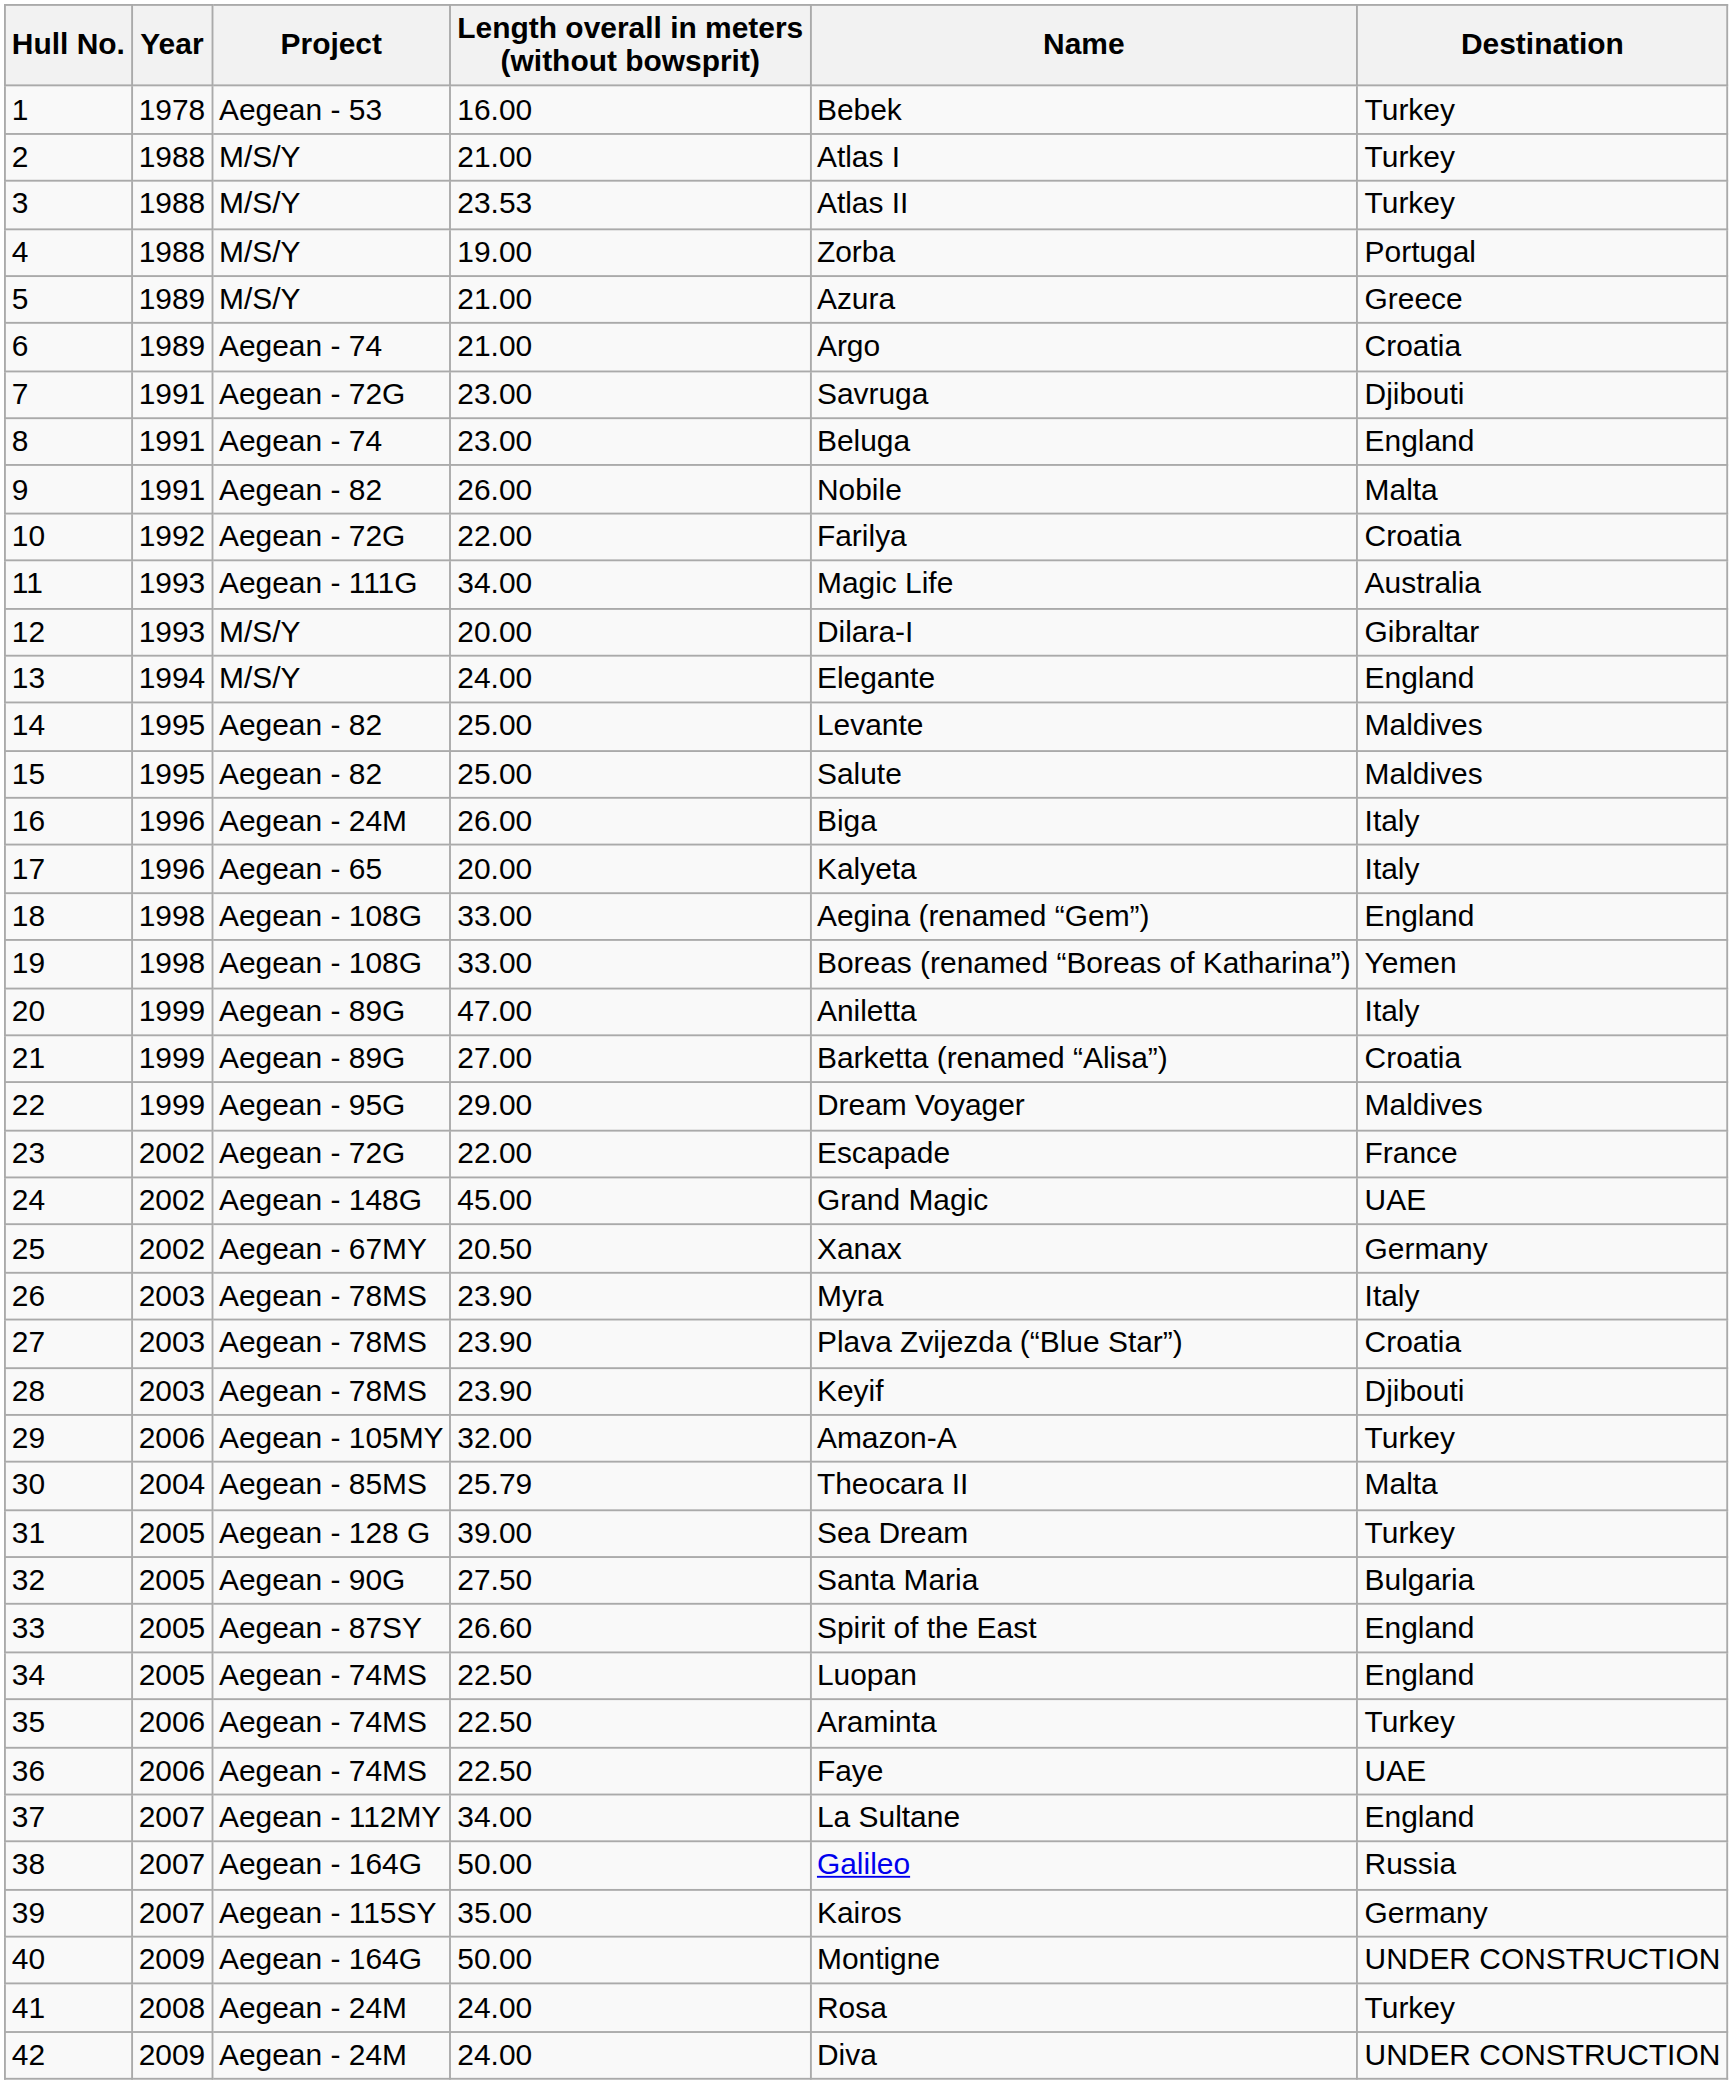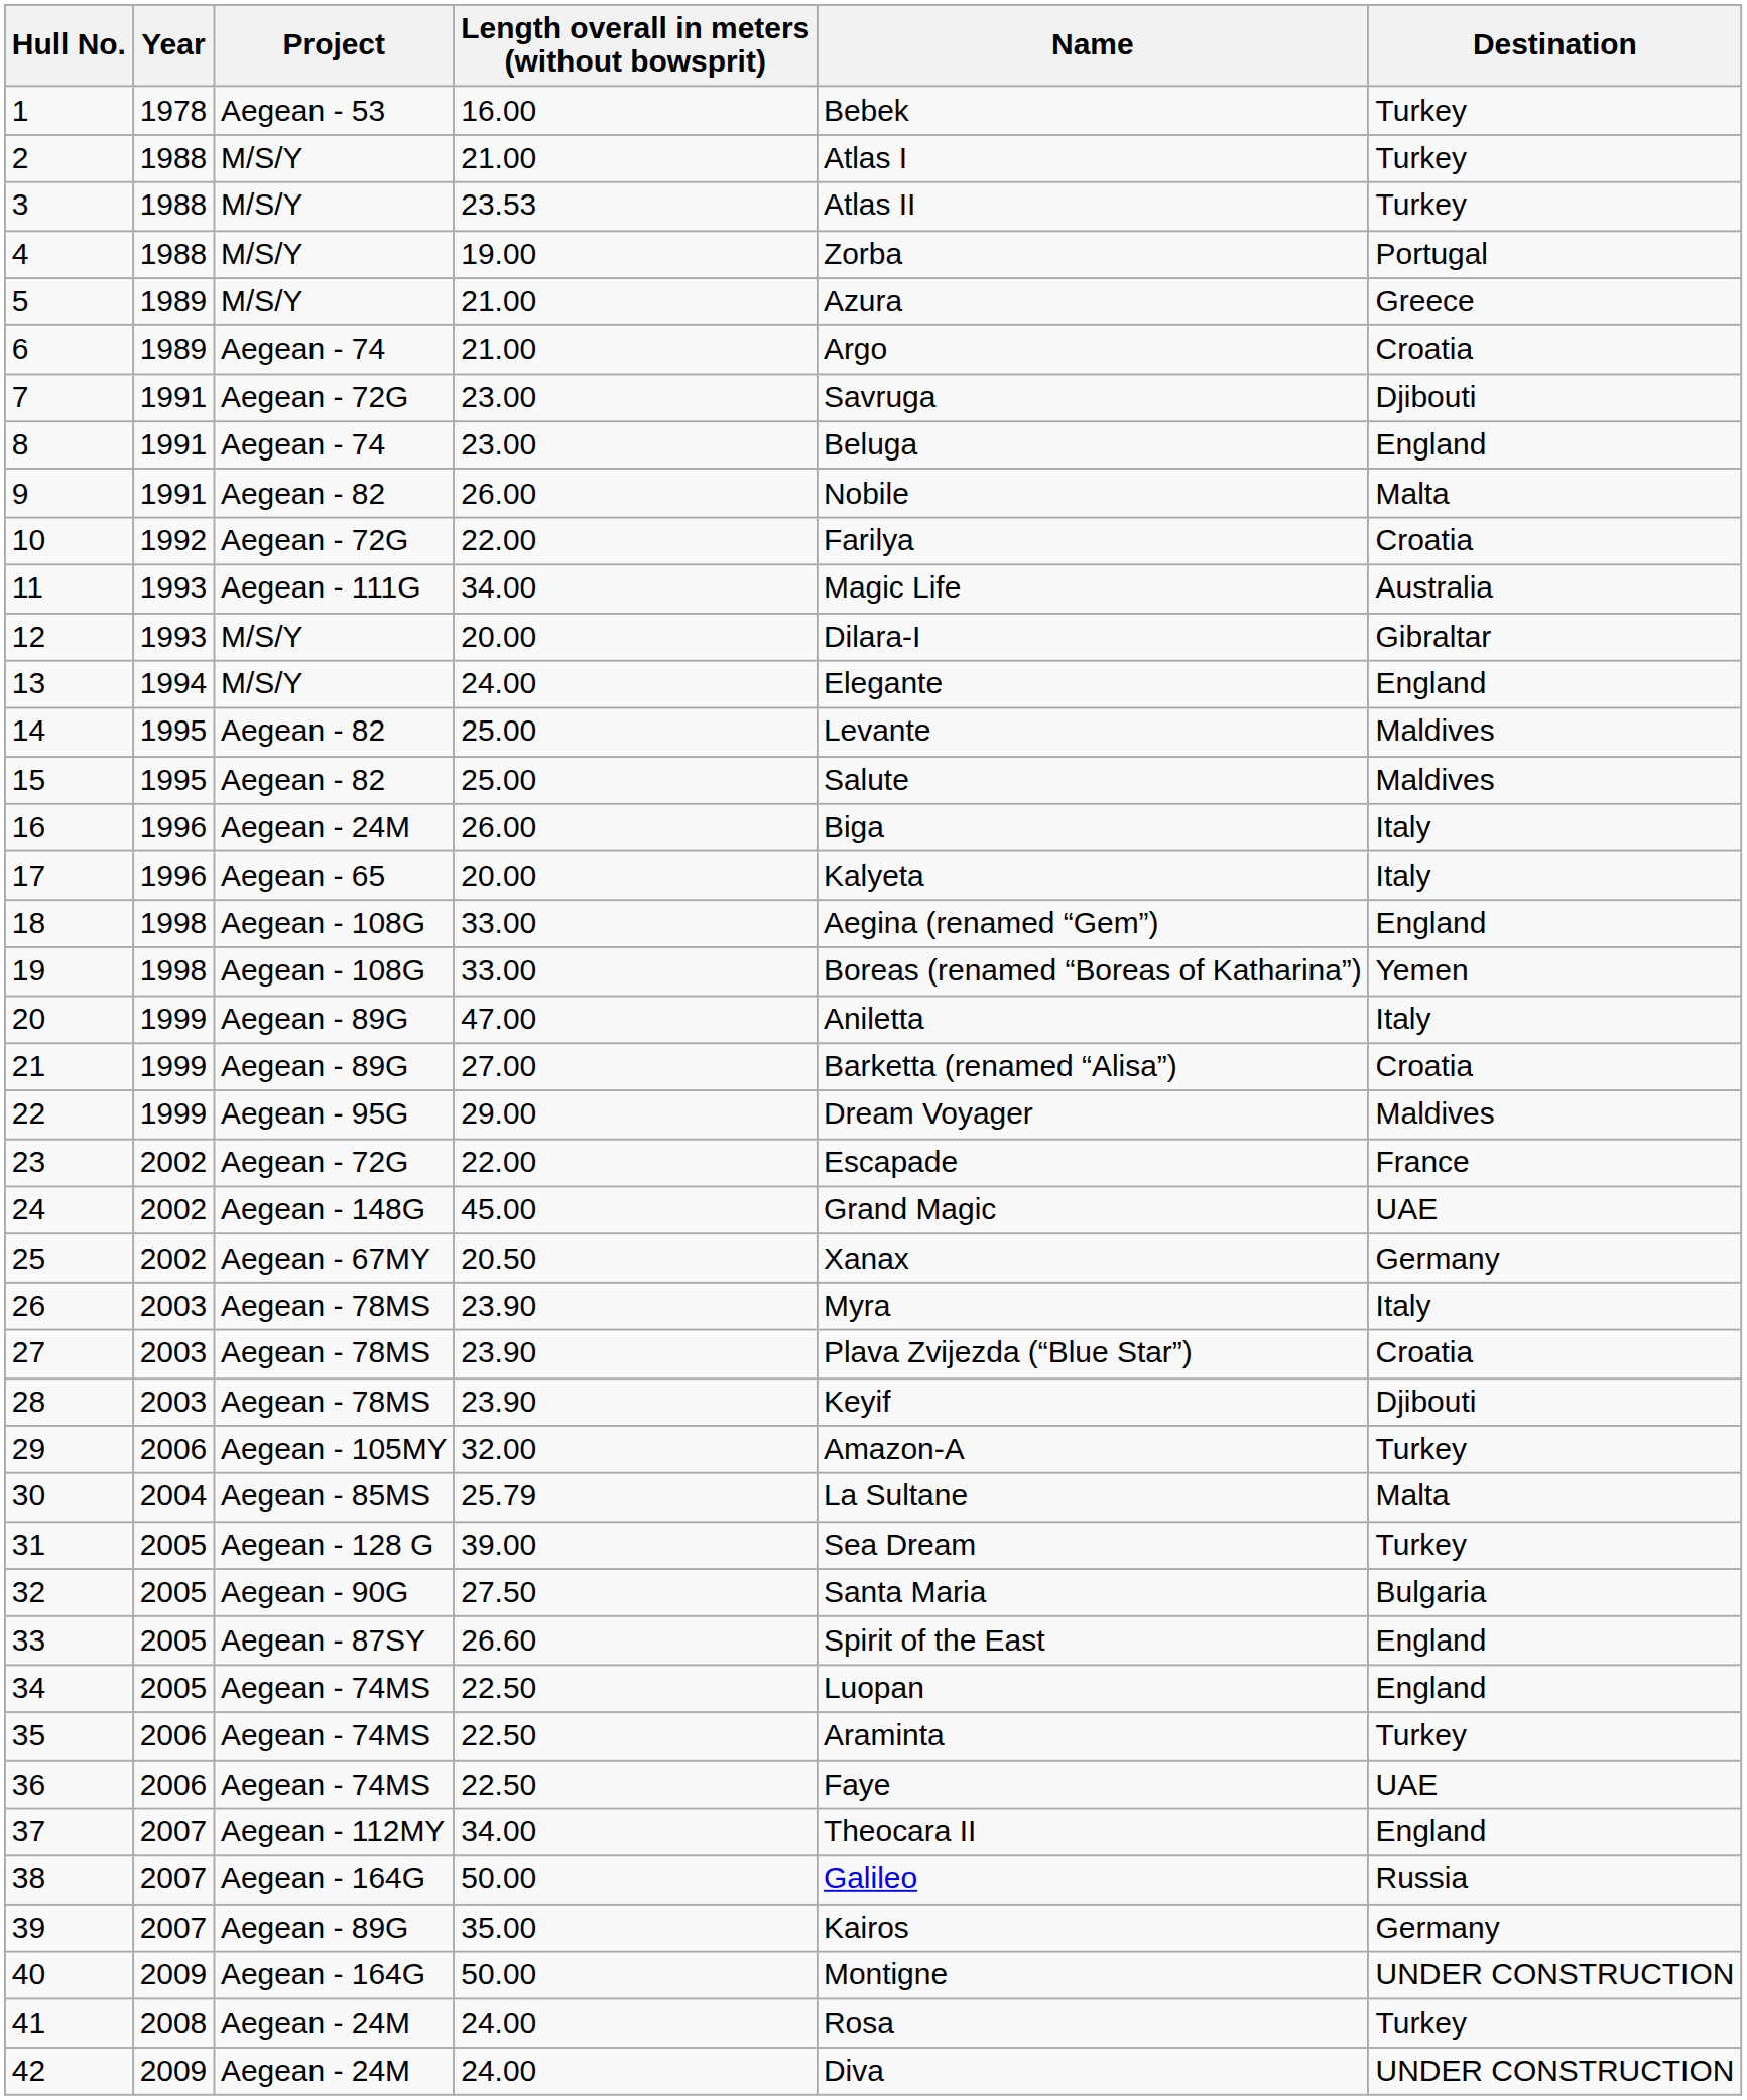 <table class="wikitable sortable">
 <tr>
 <th>Hull No.</th>
 <th>Year</th>
 <th>Project</th>
 <th>Length overall in meters <br> (without bowsprit)</th>
 <th>Name</th>
 <th>Destination</th>
 </tr>
 <tr>
 <td>1</td>
 <td>1978</td>
 <td>Aegean - 53</td>
 <td>16.00</td>
 <td>Bebek</td>
 <td>Turkey</td>
 </tr>
 <tr>
 <td>2</td>
 <td>1988</td>
 <td>M/S/Y</td>
 <td>21.00</td>
 <td>Atlas I</td>
 <td>Turkey</td>
 </tr>
 <tr>
 <td>3</td>
 <td>1988</td>
 <td>M/S/Y</td>
 <td>23.53</td>
 <td>Atlas II</td>
 <td>Turkey</td>
 </tr>
 <tr>
 <td>4</td>
 <td>1988</td>
 <td>M/S/Y</td>
 <td>19.00</td>
 <td>Zorba</td>
 <td>Portugal</td>
 </tr>
 <tr>
 <td>5</td>
 <td>1989</td>
 <td>M/S/Y</td>
 <td>21.00</td>
 <td>Azura</td>
 <td>Greece</td>
 </tr>
 <tr>
 <td>6</td>
 <td>1989</td>
 <td>Aegean - 74</td>
 <td>21.00</td>
 <td>Argo</td>
 <td>Croatia</td>
 </tr>
 <tr>
 <td>7</td>
 <td>1991</td>
 <td>Aegean - 72G</td>
 <td>23.00</td>
 <td>Savruga</td>
 <td>Djibouti</td>
 </tr>
 <tr>
 <td>8</td>
 <td>1991</td>
 <td>Aegean - 74</td>
 <td>23.00</td>
 <td>Beluga</td>
 <td>England</td>
 </tr>
 <tr>
 <td>9</td>
 <td>1991</td>
 <td>Aegean - 82</td>
 <td>26.00</td>
 <td>Nobile</td>
 <td>Malta</td>
 </tr>
 <tr>
 <td>10</td>
 <td>1992</td>
 <td>Aegean - 72G</td>
 <td>22.00</td>
 <td>Farilya</td>
 <td>Croatia</td>
 </tr>
 <tr>
 <td>11</td>
 <td>1993</td>
 <td>Aegean - 111G</td>
 <td>34.00</td>
 <td>Magic Life</td>
 <td>Australia</td>
 </tr>
 <tr>
 <td>12</td>
 <td>1993</td>
 <td>M/S/Y</td>
 <td>20.00</td>
 <td>Dilara-I</td>
 <td>Gibraltar</td>
 </tr>
 <tr>
 <td>13</td>
 <td>1994</td>
 <td>M/S/Y</td>
 <td>24.00</td>
 <td>Elegante</td>
 <td>England</td>
 </tr>
 <tr>
 <td>14</td>
 <td>1995</td>
 <td>Aegean - 82</td>
 <td>25.00</td>
 <td>Levante</td>
 <td>Maldives</td>
 </tr>
 <tr>
 <td>15</td>
 <td>1995</td>
 <td>Aegean - 82</td>
 <td>25.00</td>
 <td>Salute</td>
 <td>Maldives</td>
 </tr>
 <tr>
 <td>16</td>
 <td>1996</td>
 <td>Aegean - 24M</td>
 <td>26.00</td>
 <td>Biga</td>
 <td>Italy</td>
 </tr>
 <tr>
 <td>17</td>
 <td>1996</td>
 <td>Aegean - 65</td>
 <td>20.00</td>
 <td>Kalyeta</td>
 <td>Italy</td>
 </tr>
 <tr>
 <td>18</td>
 <td>1998</td>
 <td>Aegean - 108G</td>
 <td>33.00</td>
 <td>Aegina (renamed “Gem”)</td>
 <td>England</td>
 </tr>
 <tr>
 <td>19</td>
 <td>1998</td>
 <td>Aegean - 108G</td>
 <td>33.00</td>
 <td>Boreas (renamed “Boreas of Katharina”) </td>
 <td>Yemen</td>
 </tr>
 <tr>
 <td>20</td>
 <td>1999</td>
 <td>Aegean - 89G</td>
 <td>47.00</td>
 <td>Aniletta</td>
 <td>Italy</td>
 </tr>
 <tr>
 <td>21</td>
 <td>1999</td>
 <td>Aegean - 89G</td>
 <td>27.00</td>
 <td>Barketta (renamed “Alisa”)</td>
 <td>Croatia</td>
 </tr>
 <tr>
 <td>22</td>
 <td>1999</td>
 <td>Aegean - 95G</td>
 <td>29.00</td>
 <td>Dream Voyager</td>
 <td>Maldives</td>
 </tr>
 <tr>
 <td>23</td>
 <td>2002</td>
 <td>Aegean - 72G</td>
 <td>22.00</td>
 <td>Escapade</td>
 <td>France</td>
 </tr>
 <tr>
 <td>24</td>
 <td>2002</td>
 <td>Aegean - 148G</td>
 <td>45.00</td>
 <td>Grand Magic </td>
 <td>UAE</td>
 </tr>
 <tr>
 <td>25</td>
 <td>2002</td>
 <td>Aegean - 67MY</td>
 <td>20.50</td>
 <td>Xanax</td>
 <td>Germany</td>
 </tr>
 <tr>
 <td>26</td>
 <td>2003</td>
 <td>Aegean - 78MS</td>
 <td>23.90</td>
 <td>Myra</td>
 <td>Italy</td>
 </tr>
 <tr>
 <td>27</td>
 <td>2003</td>
 <td>Aegean - 78MS</td>
 <td>23.90</td>
 <td>Plava Zvijezda (“Blue Star”)</td>
 <td>Croatia</td>
 </tr>
 <tr>
 <td>28</td>
 <td>2003</td>
 <td>Aegean - 78MS</td>
 <td>23.90</td>
 <td>Keyif</td>
 <td>Djibouti</td>
 </tr>
 <tr>
 <td>29</td>
 <td>2006</td>
 <td>Aegean - 105MY</td>
 <td>32.00</td>
 <td>Amazon-A </td>
 <td>Turkey</td>
 </tr>
 <tr>
 <td>30</td>
 <td>2004</td>
 <td>Aegean - 85MS</td>
 <td>25.79</td>
-<td>Theocara II</td>
+<td>La Sultane </td>
 <td>Malta</td>
 </tr>
 <tr>
 <td>31</td>
 <td>2005</td>
 <td>Aegean - 128 G</td>
 <td>39.00</td>
 <td>Sea Dream</td>
 <td>Turkey</td>
 </tr>
 <tr>
 <td>32</td>
 <td>2005</td>
 <td>Aegean - 90G</td>
 <td>27.50</td>
 <td>Santa Maria</td>
 <td>Bulgaria</td>
 </tr>
 <tr>
 <td>33</td>
 <td>2005</td>
 <td>Aegean - 87SY</td>
 <td>26.60</td>
 <td>Spirit of the East </td>
 <td>England</td>
 </tr>
 <tr>
 <td>34</td>
 <td>2005</td>
 <td>Aegean - 74MS</td>
 <td>22.50</td>
 <td>Luopan</td>
 <td>England</td>
 </tr>
 <tr>
 <td>35</td>
 <td>2006</td>
 <td>Aegean - 74MS</td>
 <td>22.50</td>
 <td>Araminta</td>
 <td>Turkey</td>
 </tr>
 <tr>
 <td>36</td>
 <td>2006</td>
 <td>Aegean - 74MS</td>
 <td>22.50</td>
 <td>Faye</td>
 <td>UAE</td>
 </tr>
 <tr>
 <td>37</td>
 <td>2007</td>
 <td>Aegean - 112MY</td>
 <td>34.00</td>
-<td>La Sultane </td>
+<td>Theocara II</td>
 <td>England</td>
 </tr>
 <tr>
 <td>38</td>
 <td>2007</td>
 <td>Aegean - 164G</td>
 <td>50.00</td>
 <td><a href='#'>Galileo</a></td>
 <td>Russia</td>
 </tr>
 <tr>
 <td>39</td>
 <td>2007</td>
-<td>Aegean - 115SY</td>
+<td>Aegean - 89G</td>
 <td>35.00</td>
 <td>Kairos </td>
 <td>Germany</td>
 </tr>
 <tr>
 <td>40</td>
 <td>2009</td>
 <td>Aegean - 164G</td>
 <td>50.00</td>
 <td>Montigne</td>
 <td>UNDER CONSTRUCTION</td>
 </tr>
 <tr>
 <td>41</td>
 <td>2008</td>
 <td>Aegean - 24M</td>
 <td>24.00</td>
 <td>Rosa </td>
 <td>Turkey</td>
 </tr>
 <tr>
 <td>42</td>
 <td>2009</td>
 <td>Aegean - 24M</td>
 <td>24.00</td>
 <td>Diva</td>
 <td>UNDER CONSTRUCTION</td>
 </tr>
 </table>
